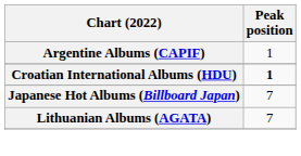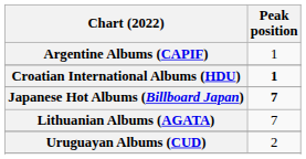 <table class="wikitable sortable plainrowheaders" style="text-align:center">
 <tr>
 <th scope="col">Chart (2022)</th>
 <th scope="col">Peak<br>position</th>
 </tr>
 <tr>
 <th scope="row">Argentine Albums (<a href='#'>CAPIF</a>)</th>
 <td>1</td>
 </tr>
 <tr>
 </tr>
 <tr>
 </tr>
 <tr>
 </tr>
 <tr>
 </tr>
 <tr>
 </tr>
 <tr>
 <th scope="row">Croatian International Albums (<a href='#'>HDU</a>)</th>
 <td><strong>1</strong></td>
 </tr>
 <tr>
 </tr>
 <tr>
 </tr>
 <tr>
 </tr>
 <tr>
 </tr>
 <tr>
 </tr>
 <tr>
 </tr>
 <tr>
 </tr>
 <tr>
 </tr>
 <tr>
 </tr>
 <tr>
 </tr>
 <tr>
 </tr>
 <tr>
 <th scope="row">Japanese Hot Albums (<em><a href='#'>Billboard Japan</a></em>)</th>
-<td>7</td>
+<td><strong>7</strong></td>
 </tr>
 <tr>
 <th scope="row">Lithuanian Albums (<a href='#'>AGATA</a>)</th>
 <td>7</td>
 </tr>
 <tr>
 </tr>
 <tr>
 </tr>
 <tr>
 </tr>
 <tr>
 </tr>
 <tr>
 </tr>
 <tr>
 </tr>
 <tr>
 </tr>
 <tr>
 </tr>
 <tr>
 </tr>
 <tr>
+<th scope="row">Uruguayan Albums (<a href='#'>CUD</a>)</th>
+<td>2</td>
+</tr>
+<tr>
 </tr>
 <tr>
 </tr>
 <tr>
 </tr>
 </table>
